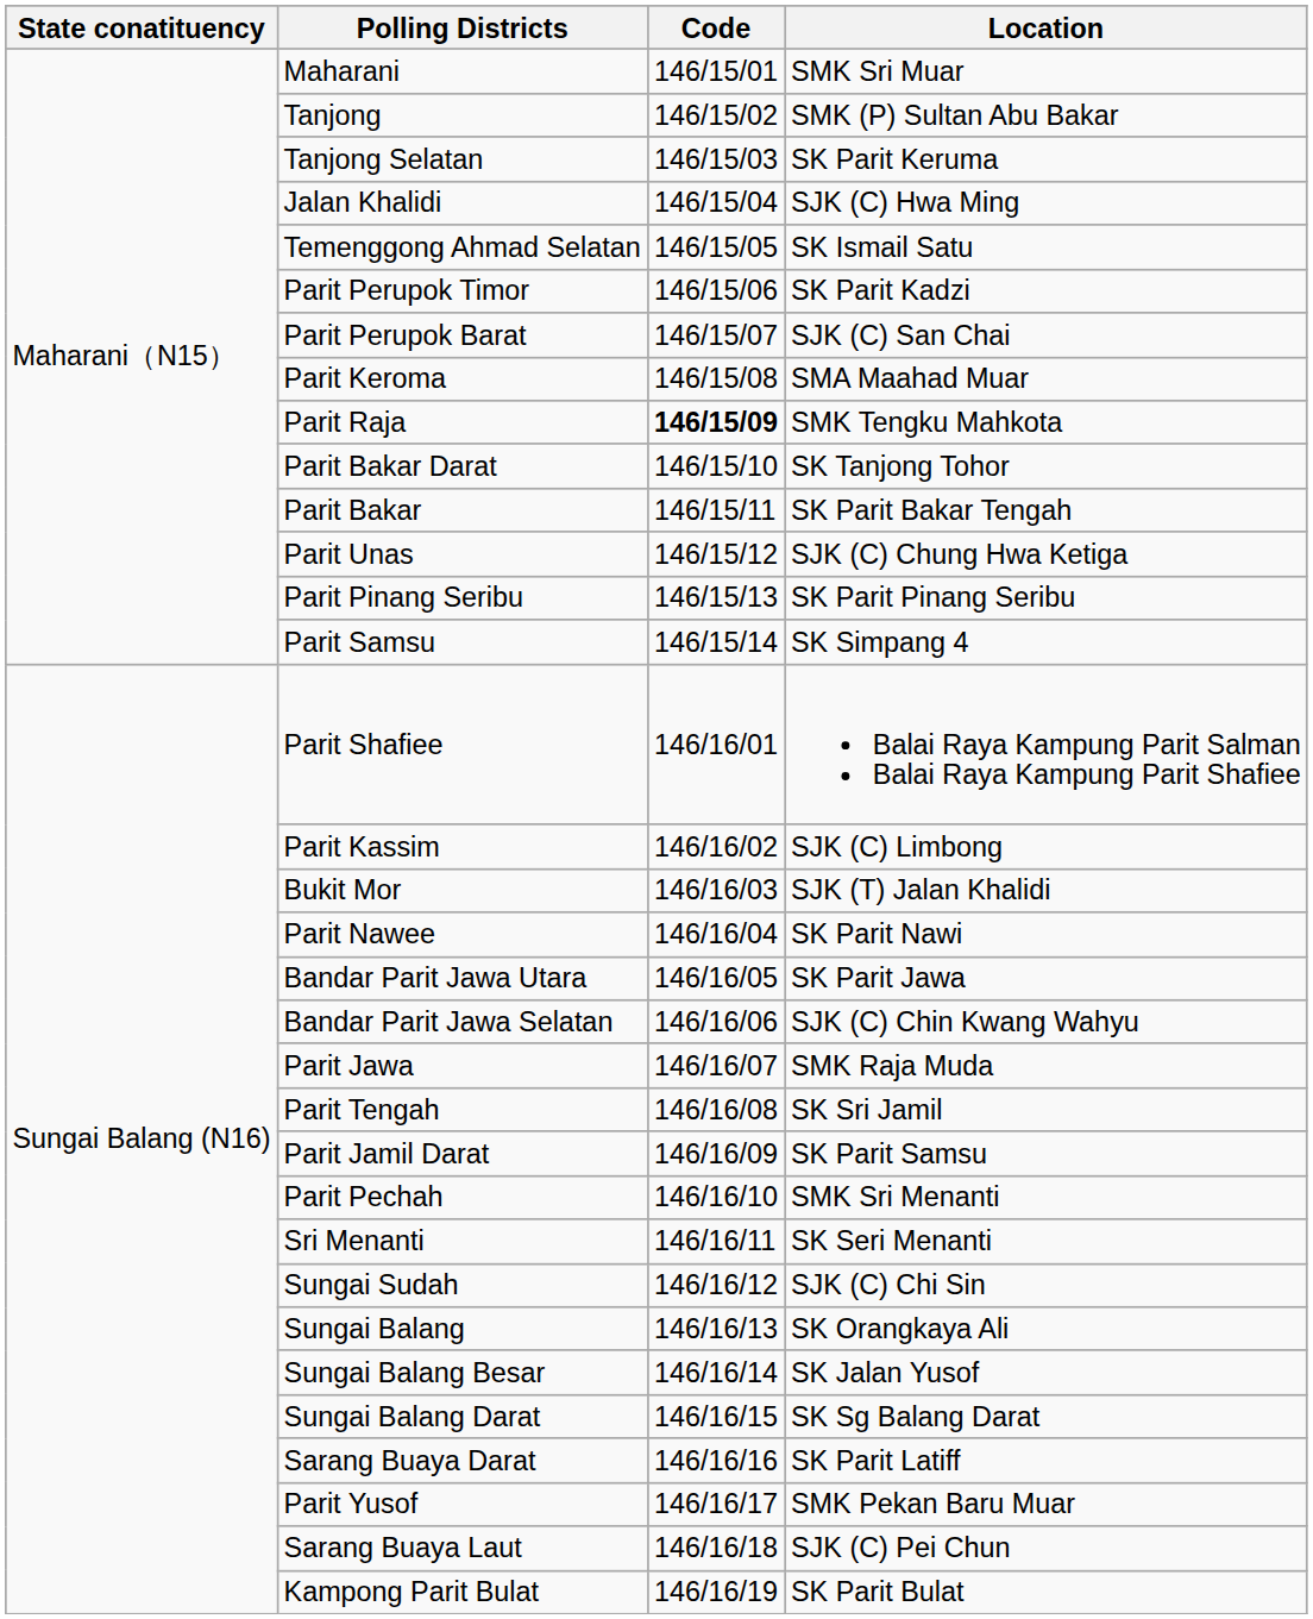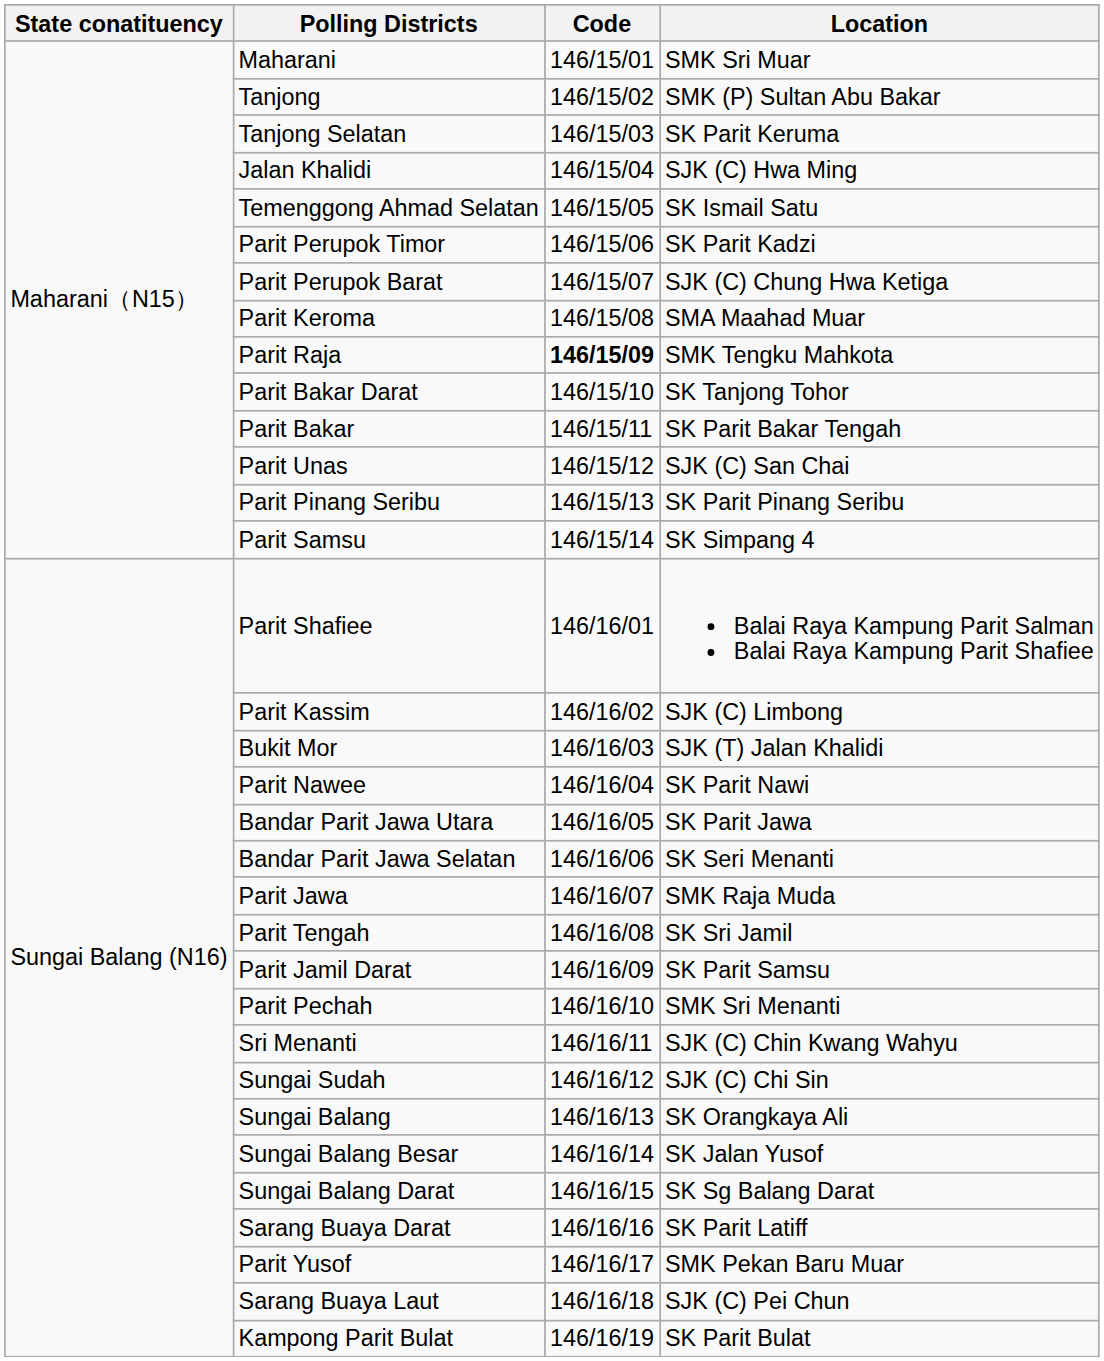 <table class="wikitable sortable mw-collapsible" style="white-space:nowrap;font-size:85%">
 <tr>
 <th>State conatituency</th>
 <th>Polling Districts</th>
 <th>Code</th>
 <th>Location</th>
 </tr>
 <tr>
 <td rowspan="14">Maharani（N15）</td>
 <td>Maharani</td>
 <td>146/15/01</td>
 <td>SMK Sri Muar</td>
 </tr>
 <tr>
 <td>Tanjong</td>
 <td>146/15/02</td>
 <td>SMK (P) Sultan Abu Bakar</td>
 </tr>
 <tr>
 <td>Tanjong Selatan</td>
 <td>146/15/03</td>
 <td>SK Parit Keruma</td>
 </tr>
 <tr>
 <td>Jalan Khalidi</td>
 <td>146/15/04</td>
 <td>SJK (C) Hwa Ming</td>
 </tr>
 <tr>
 <td>Temenggong Ahmad Selatan</td>
 <td>146/15/05</td>
 <td>SK Ismail Satu</td>
 </tr>
 <tr>
 <td>Parit Perupok Timor</td>
 <td>146/15/06</td>
 <td>SK Parit Kadzi</td>
 </tr>
 <tr>
 <td>Parit Perupok Barat</td>
 <td>146/15/07</td>
-<td>SJK (C) San Chai</td>
+<td>SJK (C) Chung Hwa Ketiga</td>
 </tr>
 <tr>
 <td>Parit Keroma</td>
 <td>146/15/08</td>
 <td>SMA Maahad Muar</td>
 </tr>
 <tr>
 <td>Parit Raja</td>
 <td><strong>146/15/09</strong></td>
 <td>SMK Tengku Mahkota</td>
 </tr>
 <tr>
 <td>Parit Bakar Darat</td>
 <td>146/15/10</td>
 <td>SK Tanjong Tohor</td>
 </tr>
 <tr>
 <td>Parit Bakar</td>
 <td>146/15/11</td>
 <td>SK Parit Bakar Tengah</td>
 </tr>
 <tr>
 <td>Parit Unas</td>
 <td>146/15/12</td>
-<td>SJK (C) Chung Hwa Ketiga</td>
+<td>SJK (C) San Chai</td>
 </tr>
 <tr>
 <td>Parit Pinang Seribu</td>
 <td>146/15/13</td>
 <td>SK Parit Pinang Seribu</td>
 </tr>
 <tr>
 <td>Parit Samsu</td>
 <td>146/15/14</td>
 <td>SK Simpang 4</td>
 </tr>
 <tr>
 <td rowspan="19">Sungai Balang (N16)</td>
 <td>Parit Shafiee</td>
 <td>146/16/01</td>
 <td><br><ul><li>Balai Raya Kampung Parit Salman</li><li>Balai Raya Kampung Parit Shafiee</li></ul></td>
 </tr>
 <tr>
 <td>Parit Kassim</td>
 <td>146/16/02</td>
 <td>SJK (C) Limbong</td>
 </tr>
 <tr>
 <td>Bukit Mor</td>
 <td>146/16/03</td>
 <td>SJK (T) Jalan Khalidi</td>
 </tr>
 <tr>
 <td>Parit Nawee</td>
 <td>146/16/04</td>
 <td>SK Parit Nawi</td>
 </tr>
 <tr>
 <td>Bandar Parit Jawa Utara</td>
 <td>146/16/05</td>
 <td>SK Parit Jawa</td>
 </tr>
 <tr>
 <td>Bandar Parit Jawa Selatan</td>
 <td>146/16/06</td>
-<td>SJK (C) Chin Kwang Wahyu</td>
+<td>SK Seri Menanti</td>
 </tr>
 <tr>
 <td>Parit Jawa</td>
 <td>146/16/07</td>
 <td>SMK Raja Muda</td>
 </tr>
 <tr>
 <td>Parit Tengah</td>
 <td>146/16/08</td>
 <td>SK Sri Jamil</td>
 </tr>
 <tr>
 <td>Parit Jamil Darat</td>
 <td>146/16/09</td>
 <td>SK Parit Samsu</td>
 </tr>
 <tr>
 <td>Parit Pechah</td>
 <td>146/16/10</td>
 <td>SMK Sri Menanti</td>
 </tr>
 <tr>
 <td>Sri Menanti</td>
 <td>146/16/11</td>
-<td>SK Seri Menanti</td>
+<td>SJK (C) Chin Kwang Wahyu</td>
 </tr>
 <tr>
 <td>Sungai Sudah</td>
 <td>146/16/12</td>
 <td>SJK (C) Chi Sin</td>
 </tr>
 <tr>
 <td>Sungai Balang</td>
 <td>146/16/13</td>
 <td>SK Orangkaya Ali</td>
 </tr>
 <tr>
 <td>Sungai Balang Besar</td>
 <td>146/16/14</td>
 <td>SK Jalan Yusof</td>
 </tr>
 <tr>
 <td>Sungai Balang Darat</td>
 <td>146/16/15</td>
 <td>SK Sg Balang Darat</td>
 </tr>
 <tr>
 <td>Sarang Buaya Darat</td>
 <td>146/16/16</td>
 <td>SK Parit Latiff</td>
 </tr>
 <tr>
 <td>Parit Yusof</td>
 <td>146/16/17</td>
 <td>SMK Pekan Baru Muar</td>
 </tr>
 <tr>
 <td>Sarang Buaya Laut</td>
 <td>146/16/18</td>
 <td>SJK (C) Pei Chun</td>
 </tr>
 <tr>
 <td>Kampong Parit Bulat</td>
 <td>146/16/19</td>
 <td>SK Parit Bulat</td>
 </tr>
 </table>
